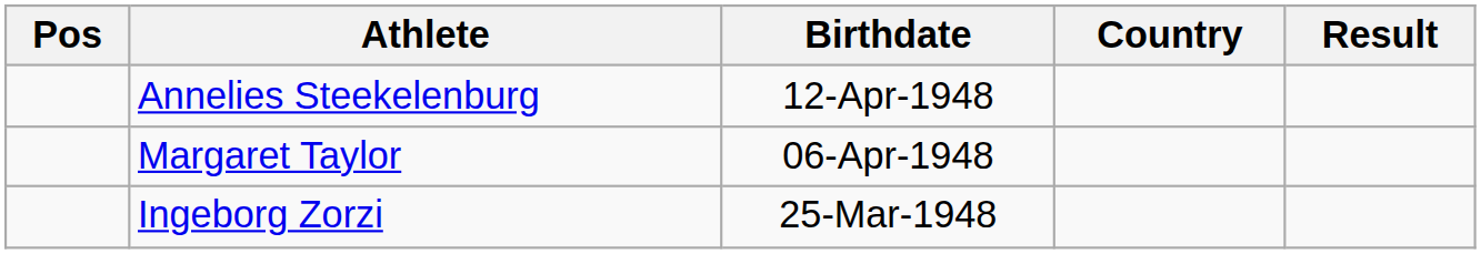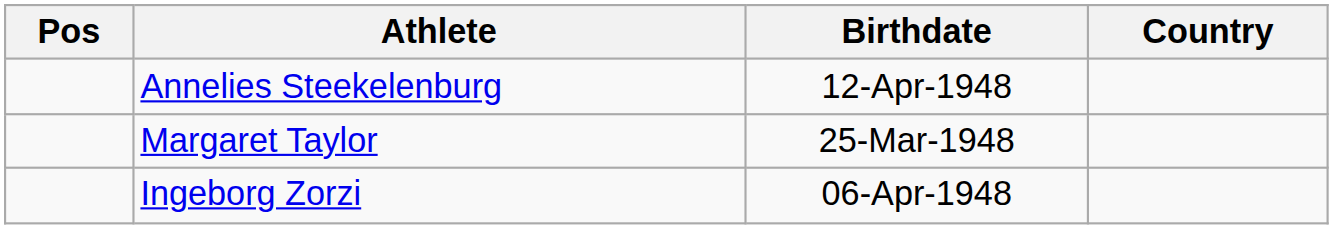 <table class="wikitable"  style="text-align:center; width:70%;">
 <tr>
 <th>Pos</th>
 <th>Athlete</th>
 <th>Birthdate</th>
 <th>Country</th>
-<th>Result</th>
 </tr>
 <tr>
 <td align=center></td>
 <td align=left><a href='#'>Annelies Steekelenburg</a></td>
 <td>12-Apr-1948</td>
 <td align=left></td>
-<td></td>
 </tr>
 <tr>
 <td align=center></td>
 <td align=left><a href='#'>Margaret Taylor</a></td>
-<td>06-Apr-1948</td>
+<td>25-Mar-1948</td>
 <td align=left></td>
-<td></td>
 </tr>
 <tr>
 <td align=center></td>
 <td align=left><a href='#'>Ingeborg Zorzi</a></td>
-<td>25-Mar-1948</td>
+<td>06-Apr-1948</td>
 <td align=left></td>
-<td></td>
 </tr>
 </table>
